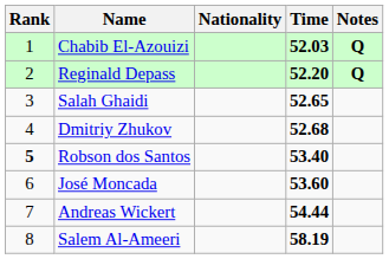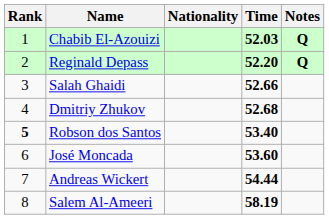 <table class="wikitable sortable" style="text-align:center">
 <tr>
 <th>Rank</th>
 <th>Name</th>
 <th>Nationality</th>
 <th>Time</th>
 <th>Notes</th>
 </tr>
 <tr bgcolor=ccffcc>
 <td>1</td>
 <td align=left><a href='#'>Chabib El-Azouizi</a></td>
 <td align=left></td>
 <td><strong>52.03</strong></td>
 <td><strong>Q</strong></td>
 </tr>
 <tr bgcolor=ccffcc>
 <td>2</td>
 <td align=left><a href='#'>Reginald Depass</a></td>
 <td align=left></td>
 <td><strong>52.20</strong></td>
 <td><strong>Q</strong></td>
 </tr>
 <tr>
 <td>3</td>
 <td align=left><a href='#'>Salah Ghaidi</a></td>
 <td align=left></td>
-<td><strong>52.65</strong></td>
+<td><strong>52.66</strong></td>
 <td></td>
 </tr>
 <tr>
 <td>4</td>
 <td align=left><a href='#'>Dmitriy Zhukov</a></td>
 <td align=left></td>
 <td><strong>52.68</strong></td>
 <td></td>
 </tr>
 <tr>
 <td><strong>5</strong></td>
 <td align=left><a href='#'>Robson dos Santos</a></td>
 <td align=left></td>
 <td><strong>53.40</strong></td>
 <td></td>
 </tr>
 <tr>
 <td>6</td>
 <td align=left><a href='#'>José Moncada</a></td>
 <td align=left></td>
 <td><strong>53.60</strong></td>
 <td></td>
 </tr>
 <tr>
 <td>7</td>
 <td align=left><a href='#'>Andreas Wickert</a></td>
 <td align=left></td>
 <td><strong>54.44</strong></td>
 <td></td>
 </tr>
 <tr>
 <td>8</td>
 <td align=left><a href='#'>Salem Al-Ameeri</a></td>
 <td align=left></td>
 <td><strong>58.19</strong></td>
 <td></td>
 </tr>
 </table>
